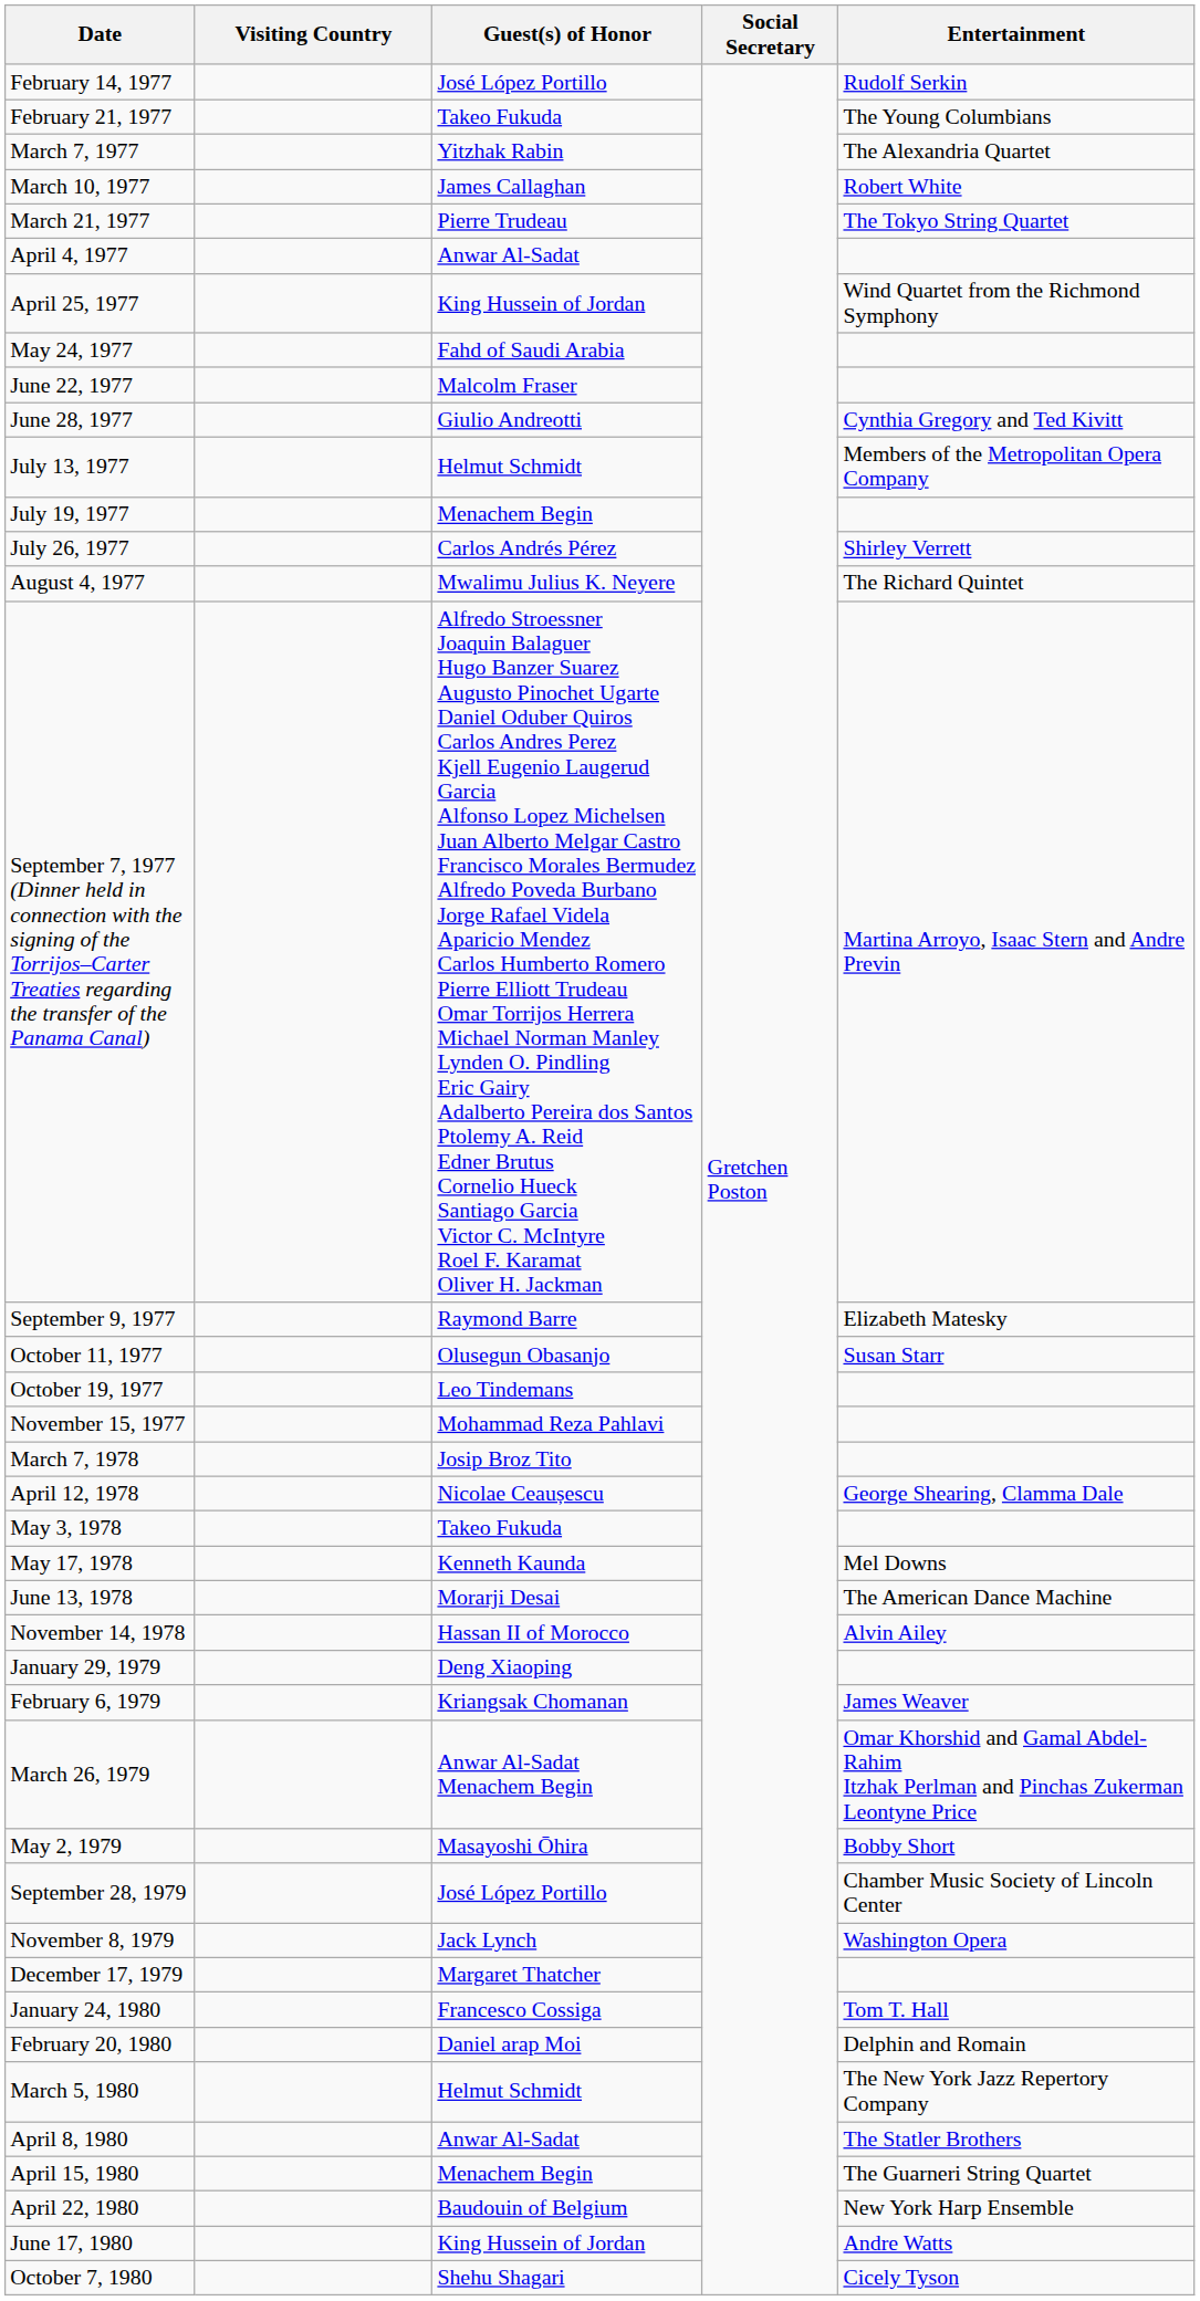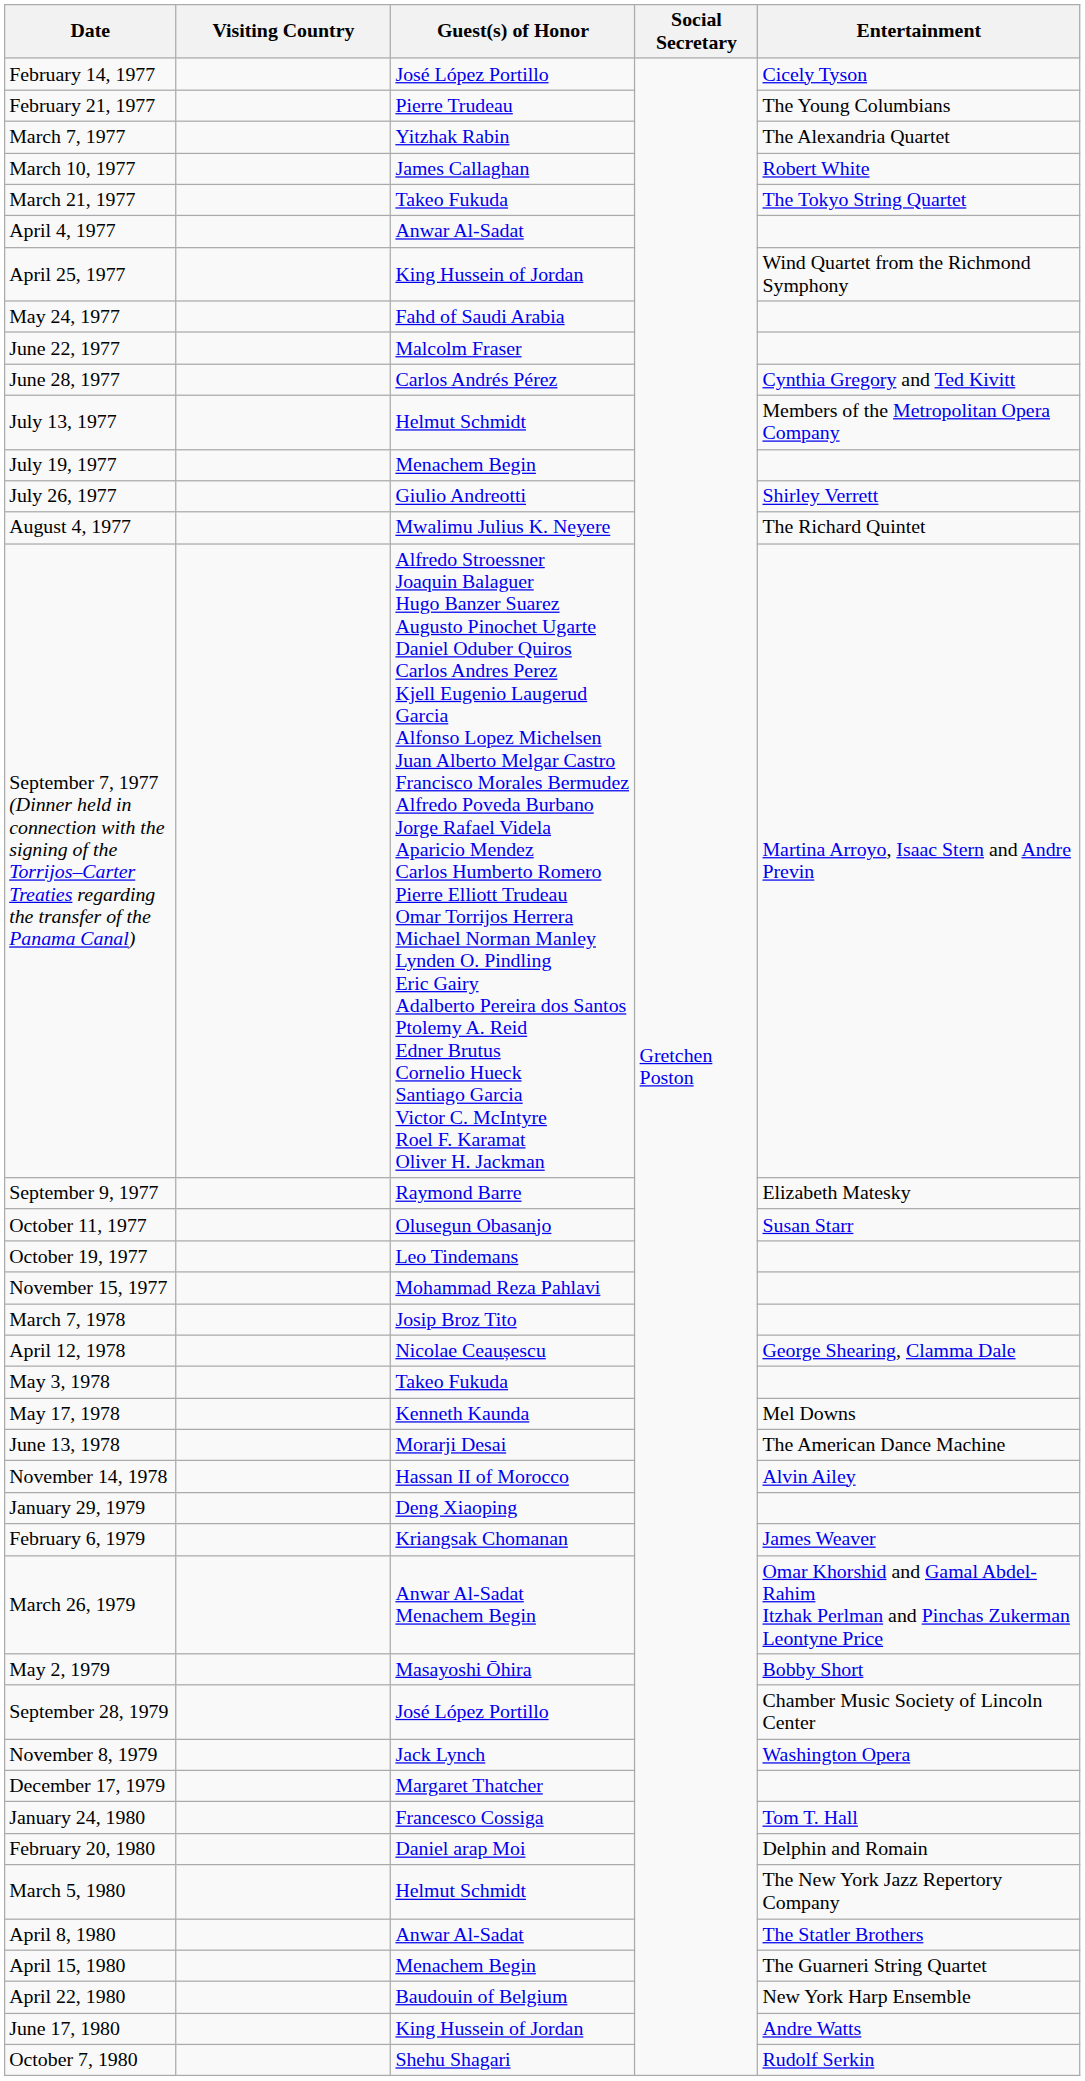 <table class="wikitable">
 <tr>
 <th style="width:150px;">Date</th>
 <th style="width:200px;">Visiting Country</th>
 <th scope="col" style="width:225px;">Guest(s) of Honor</th>
 <th style="width:100px;">Social Secretary</th>
 <th scope="col" style="width:300px;">Entertainment</th>
 </tr>
 <tr>
 <td>February 14, 1977</td>
 <td></td>
 <td><a href='#'>José López Portillo</a></td>
 <td rowspan="40"><a href='#'>Gretchen Poston</a></td>
-<td><a href='#'>Rudolf Serkin</a></td>
+<td><a href='#'>Cicely Tyson</a></td>
 </tr>
 <tr>
 <td>February 21, 1977</td>
 <td></td>
-<td><a href='#'>Takeo Fukuda</a></td>
+<td><a href='#'>Pierre Trudeau</a></td>
 <td>The Young Columbians</td>
 </tr>
 <tr>
 <td>March 7, 1977</td>
 <td></td>
 <td><a href='#'>Yitzhak Rabin</a></td>
 <td>The Alexandria Quartet</td>
 </tr>
 <tr>
 <td>March 10, 1977</td>
 <td></td>
 <td><a href='#'>James Callaghan</a></td>
 <td><a href='#'>Robert White</a></td>
 </tr>
 <tr>
 <td>March 21, 1977</td>
 <td></td>
-<td><a href='#'>Pierre Trudeau</a></td>
+<td><a href='#'>Takeo Fukuda</a></td>
 <td><a href='#'>The Tokyo String Quartet</a></td>
 </tr>
 <tr>
 <td>April 4, 1977</td>
 <td></td>
 <td><a href='#'>Anwar Al-Sadat</a></td>
 <td></td>
 </tr>
 <tr>
 <td>April 25, 1977</td>
 <td></td>
 <td><a href='#'>King Hussein of Jordan</a></td>
 <td>Wind Quartet from the Richmond Symphony</td>
 </tr>
 <tr>
 <td>May 24, 1977</td>
 <td></td>
 <td><a href='#'>Fahd of Saudi Arabia</a></td>
 <td></td>
 </tr>
 <tr>
 <td>June 22, 1977</td>
 <td></td>
 <td><a href='#'>Malcolm Fraser</a></td>
 <td></td>
 </tr>
 <tr>
 <td>June 28, 1977</td>
 <td></td>
-<td><a href='#'>Giulio Andreotti</a></td>
+<td><a href='#'>Carlos Andrés Pérez</a></td>
 <td><a href='#'>Cynthia Gregory</a> and <a href='#'>Ted Kivitt</a></td>
 </tr>
 <tr>
 <td>July 13, 1977</td>
 <td></td>
 <td><a href='#'>Helmut Schmidt</a></td>
 <td>Members of the <a href='#'>Metropolitan Opera Company</a></td>
 </tr>
 <tr>
 <td>July 19, 1977</td>
 <td></td>
 <td><a href='#'>Menachem Begin</a></td>
 <td></td>
 </tr>
 <tr>
 <td>July 26, 1977</td>
 <td></td>
-<td><a href='#'>Carlos Andrés Pérez</a></td>
+<td><a href='#'>Giulio Andreotti</a></td>
 <td><a href='#'>Shirley Verrett</a></td>
 </tr>
 <tr>
 <td>August 4, 1977</td>
 <td></td>
 <td><a href='#'>Mwalimu Julius K. Neyere</a></td>
 <td>The Richard Quintet</td>
 </tr>
 <tr>
 <td>September 7, 1977<br><em>(Dinner held in connection with the signing of the <a href='#'>Torrijos–Carter Treaties</a> regarding the transfer of the <a href='#'>Panama Canal</a>)</em></td>
 <td><br><br><br><br><br><br><br><br><br><br><br><br><br><br><br><br><br><br><br><br><br><br><br><br><br><br></td>
 <td valign=top><a href='#'>Alfredo Stroessner</a><br><a href='#'>Joaquin Balaguer</a><br><a href='#'>Hugo Banzer Suarez</a><br><a href='#'>Augusto Pinochet Ugarte</a><br><a href='#'>Daniel Oduber Quiros</a><br><a href='#'>Carlos Andres Perez</a><br><a href='#'>Kjell Eugenio Laugerud Garcia</a><br><a href='#'>Alfonso Lopez Michelsen</a><br><a href='#'>Juan Alberto Melgar Castro</a><br><a href='#'>Francisco Morales Bermudez</a><br><a href='#'>Alfredo Poveda Burbano</a><br><a href='#'>Jorge Rafael Videla</a><br><a href='#'>Aparicio Mendez</a><br><a href='#'>Carlos Humberto Romero</a><br><a href='#'>Pierre Elliott Trudeau</a><br><a href='#'>Omar Torrijos Herrera</a><br><a href='#'>Michael Norman Manley</a><br><a href='#'>Lynden O. Pindling</a><br><a href='#'>Eric Gairy</a><br><a href='#'>Adalberto Pereira dos Santos</a><br><a href='#'>Ptolemy A. Reid</a><br><a href='#'>Edner Brutus</a><br><a href='#'>Cornelio Hueck</a><br><a href='#'>Santiago Garcia</a><br><a href='#'>Victor C. McIntyre</a><br><a href='#'>Roel F. Karamat</a><br><a href='#'>Oliver H. Jackman</a></td>
 <td><a href='#'>Martina Arroyo</a>, <a href='#'>Isaac Stern</a> and <a href='#'>Andre Previn</a></td>
 </tr>
 <tr>
 <td>September 9, 1977</td>
 <td></td>
 <td><a href='#'>Raymond Barre</a></td>
 <td>Elizabeth Matesky</td>
 </tr>
 <tr>
 <td>October 11, 1977</td>
 <td></td>
 <td><a href='#'>Olusegun Obasanjo</a></td>
 <td><a href='#'>Susan Starr</a></td>
 </tr>
 <tr>
 <td>October 19, 1977</td>
 <td></td>
 <td><a href='#'>Leo Tindemans</a></td>
 <td></td>
 </tr>
 <tr>
 <td>November 15, 1977</td>
 <td></td>
 <td><a href='#'>Mohammad Reza Pahlavi</a></td>
 <td></td>
 </tr>
 <tr>
 <td>March 7, 1978</td>
 <td></td>
 <td><a href='#'>Josip Broz Tito</a></td>
 <td></td>
 </tr>
 <tr>
 <td>April 12, 1978</td>
 <td></td>
 <td><a href='#'>Nicolae Ceaușescu</a></td>
 <td><a href='#'>George Shearing</a>, <a href='#'>Clamma Dale</a></td>
 </tr>
 <tr>
 <td>May 3, 1978</td>
 <td></td>
 <td><a href='#'>Takeo Fukuda</a></td>
 <td></td>
 </tr>
 <tr>
 <td>May 17, 1978</td>
 <td></td>
 <td><a href='#'>Kenneth Kaunda</a></td>
 <td>Mel Downs</td>
 </tr>
 <tr>
 <td>June 13, 1978</td>
 <td></td>
 <td><a href='#'>Morarji Desai</a></td>
 <td>The American Dance Machine</td>
 </tr>
 <tr>
 <td>November 14, 1978</td>
 <td></td>
 <td><a href='#'>Hassan II of Morocco</a></td>
 <td><a href='#'>Alvin Ailey</a></td>
 </tr>
 <tr>
 <td>January 29, 1979</td>
 <td></td>
 <td><a href='#'>Deng Xiaoping</a></td>
 <td></td>
 </tr>
 <tr>
 <td>February 6, 1979</td>
 <td></td>
 <td><a href='#'>Kriangsak Chomanan</a></td>
 <td><a href='#'>James Weaver</a></td>
 </tr>
 <tr>
 <td>March 26, 1979</td>
 <td><br></td>
 <td><a href='#'>Anwar Al-Sadat</a><br><a href='#'>Menachem Begin</a></td>
 <td><a href='#'>Omar Khorshid</a> and <a href='#'>Gamal Abdel-Rahim</a><br><a href='#'>Itzhak Perlman</a> and <a href='#'>Pinchas Zukerman</a><br><a href='#'>Leontyne Price</a></td>
 </tr>
 <tr>
 <td>May 2, 1979</td>
 <td></td>
 <td><a href='#'>Masayoshi Ōhira</a></td>
 <td><a href='#'>Bobby Short</a></td>
 </tr>
 <tr>
 <td>September 28, 1979</td>
 <td></td>
 <td><a href='#'>José López Portillo</a></td>
 <td>Chamber Music Society of Lincoln Center</td>
 </tr>
 <tr>
 <td>November 8, 1979</td>
 <td></td>
 <td><a href='#'>Jack Lynch</a></td>
 <td><a href='#'>Washington Opera</a></td>
 </tr>
 <tr>
 <td>December 17, 1979</td>
 <td></td>
 <td><a href='#'>Margaret Thatcher</a></td>
 <td></td>
 </tr>
 <tr>
 <td>January 24, 1980</td>
 <td></td>
 <td><a href='#'>Francesco Cossiga</a></td>
 <td><a href='#'>Tom T. Hall</a></td>
 </tr>
 <tr>
 <td>February 20, 1980</td>
 <td></td>
 <td><a href='#'>Daniel arap Moi</a></td>
 <td>Delphin and Romain</td>
 </tr>
 <tr>
 <td>March 5, 1980</td>
 <td></td>
 <td><a href='#'>Helmut Schmidt</a></td>
 <td>The New York Jazz Repertory Company</td>
 </tr>
 <tr>
 <td>April 8, 1980</td>
 <td></td>
 <td><a href='#'>Anwar Al-Sadat</a></td>
 <td><a href='#'>The Statler Brothers</a></td>
 </tr>
 <tr>
 <td>April 15, 1980</td>
 <td></td>
 <td><a href='#'>Menachem Begin</a></td>
 <td>The Guarneri String Quartet</td>
 </tr>
 <tr>
 <td>April 22, 1980</td>
 <td></td>
 <td><a href='#'>Baudouin of Belgium</a></td>
 <td>New York Harp Ensemble</td>
 </tr>
 <tr>
 <td>June 17, 1980</td>
 <td></td>
 <td><a href='#'>King Hussein of Jordan</a></td>
 <td><a href='#'>Andre Watts</a></td>
 </tr>
 <tr>
 <td>October 7, 1980</td>
 <td></td>
 <td><a href='#'>Shehu Shagari</a></td>
-<td><a href='#'>Cicely Tyson</a></td>
+<td><a href='#'>Rudolf Serkin</a></td>
 </tr>
 </table>
